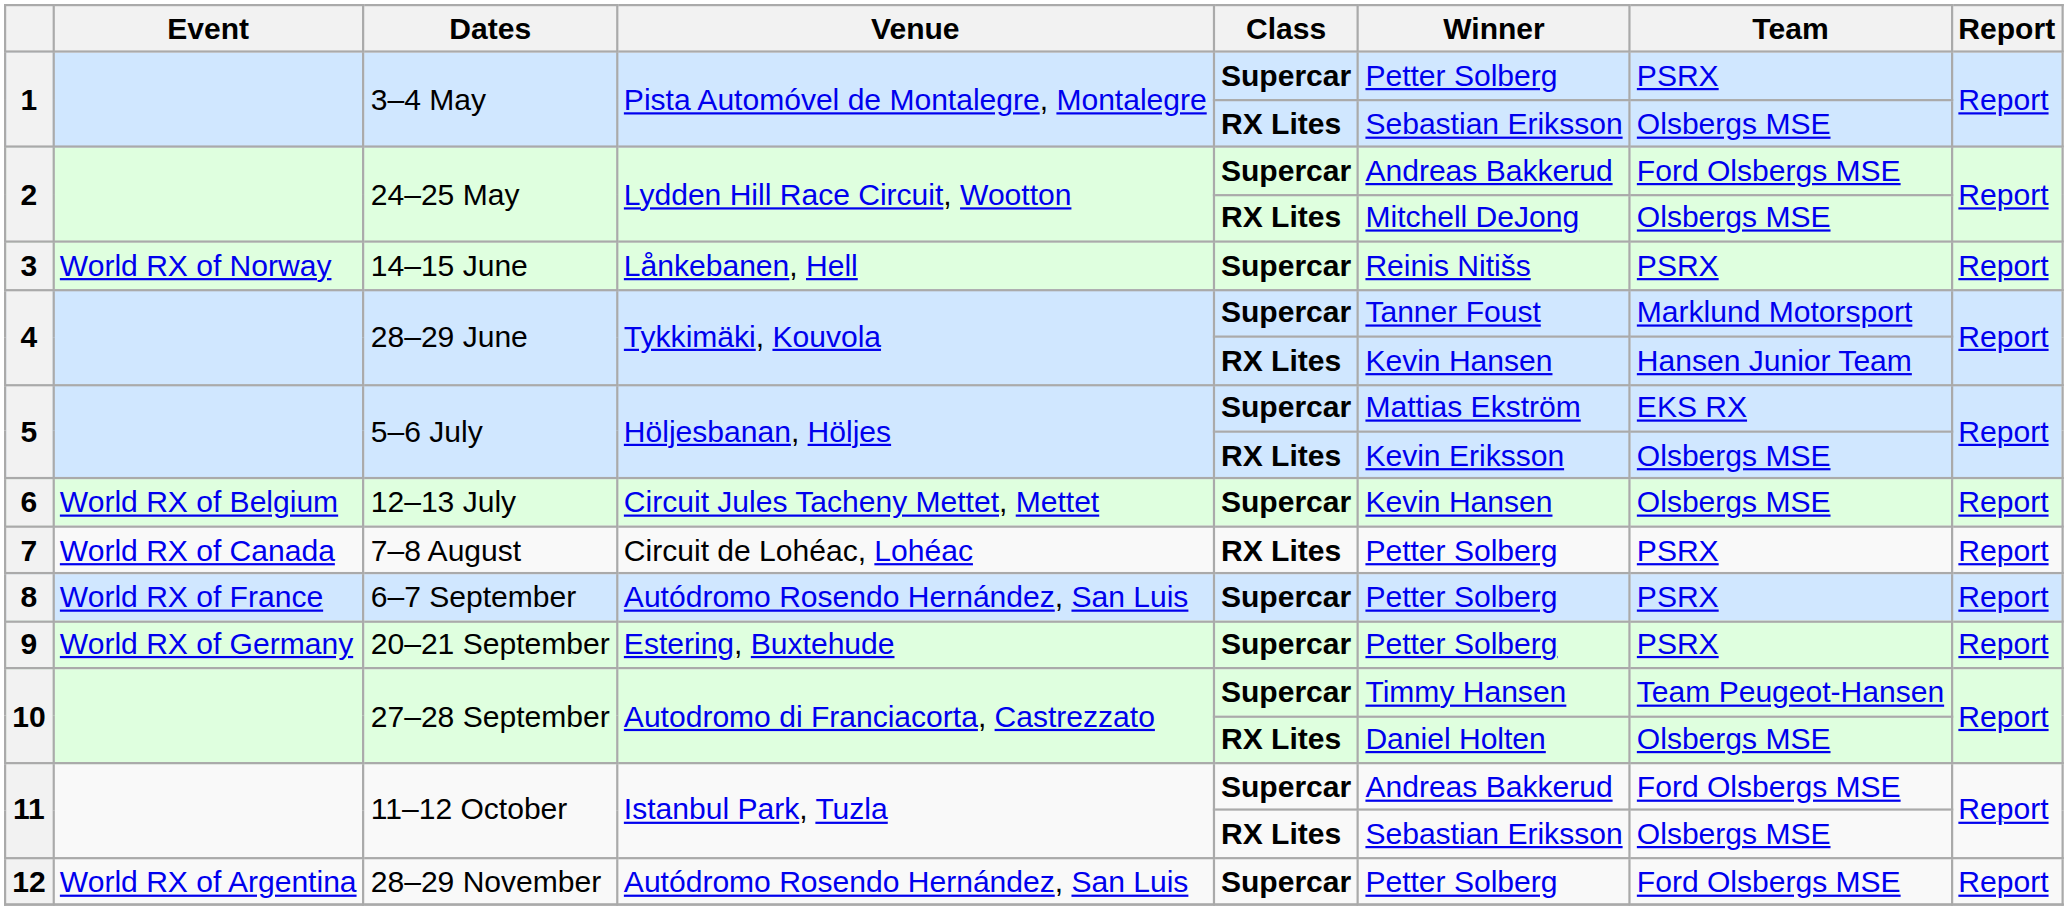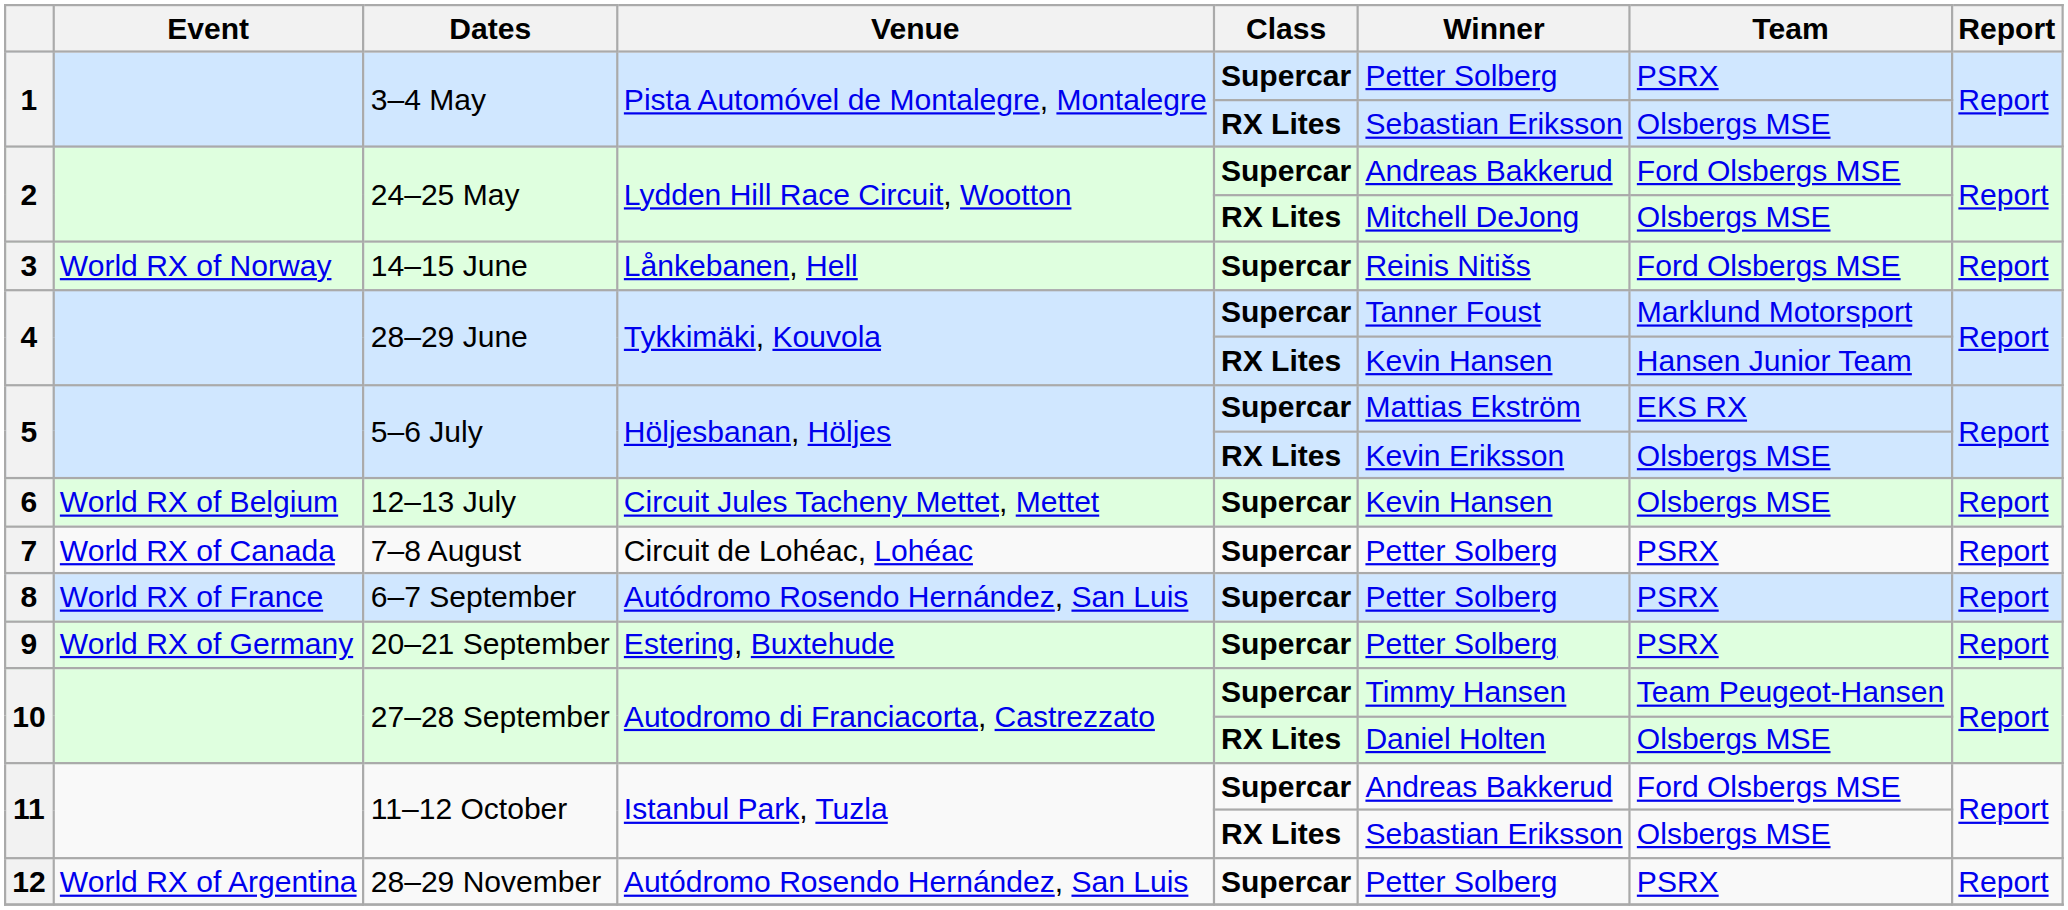 <table class="wikitable" style="font-size:85%;">
 <tr>
 <th></th>
 <th>Event</th>
 <th>Dates</th>
 <th>Venue</th>
 <th>Class</th>
 <th>Winner</th>
 <th>Team</th>
 <th>Report</th>
 </tr>
 <tr bgcolor=#D0E7FF>
 <th rowspan=2>1</th>
 <td rowspan=2 style="padding-right:24px"></td>
 <td rowspan=2>3–4 May</td>
 <td rowspan=2><a href='#'>Pista Automóvel de Montalegre</a>, <a href='#'>Montalegre</a></td>
 <td><strong><span>Supercar</span></strong></td>
 <td> <a href='#'>Petter Solberg</a></td>
 <td> <a href='#'>PSRX</a></td>
 <td rowspan=2><a href='#'>Report</a></td>
 </tr>
 <tr bgcolor=#D0E7FF>
 <td><strong><span>RX Lites</span></strong></td>
 <td> <a href='#'>Sebastian Eriksson</a></td>
 <td> <a href='#'>Olsbergs MSE</a></td>
 </tr>
 <tr bgcolor=#DFFFDF>
 <th rowspan=2>2</th>
 <td rowspan=2 style="padding-right:24px"></td>
 <td rowspan=2>24–25 May</td>
 <td rowspan=2><a href='#'>Lydden Hill Race Circuit</a>, <a href='#'>Wootton</a></td>
 <td><strong><span>Supercar</span></strong></td>
 <td> <a href='#'>Andreas Bakkerud</a></td>
 <td> <a href='#'>Ford Olsbergs MSE</a></td>
 <td rowspan=2><a href='#'>Report</a></td>
 </tr>
 <tr bgcolor=#DFFFDF>
 <td><strong><span>RX Lites</span></strong></td>
 <td> <a href='#'>Mitchell DeJong</a></td>
 <td> <a href='#'>Olsbergs MSE</a></td>
 </tr>
 <tr style="background:#DFFFDF;">
 <th>3</th>
 <td> <a href='#'>World RX of Norway</a></td>
 <td>14–15 June</td>
 <td><a href='#'>Lånkebanen</a>, <a href='#'>Hell</a></td>
 <td><strong><span>Supercar</span></strong></td>
 <td> <a href='#'>Reinis Nitišs</a></td>
-<td> <a href='#'>PSRX</a></td>
+<td> <a href='#'>Ford Olsbergs MSE</a></td>
 <td><a href='#'>Report</a></td>
 </tr>
 <tr bgcolor=#D0E7FF>
 <th rowspan=2>4</th>
 <td rowspan=2 style="padding-right:24px"></td>
 <td rowspan=2>28–29 June</td>
 <td rowspan=2><a href='#'>Tykkimäki</a>, <a href='#'>Kouvola</a></td>
 <td><strong><span>Supercar</span></strong></td>
 <td> <a href='#'>Tanner Foust</a></td>
 <td> <a href='#'>Marklund Motorsport</a></td>
 <td rowspan=2><a href='#'>Report</a></td>
 </tr>
 <tr bgcolor=#D0E7FF>
 <td><strong><span>RX Lites</span></strong></td>
 <td> <a href='#'>Kevin Hansen</a></td>
 <td> <a href='#'>Hansen Junior Team</a></td>
 </tr>
 <tr bgcolor=#D0E7FF>
 <th rowspan=2>5</th>
 <td rowspan=2 style="padding-right:24px"></td>
 <td rowspan=2>5–6 July</td>
 <td rowspan=2><a href='#'>Höljesbanan</a>, <a href='#'>Höljes</a></td>
 <td><strong><span>Supercar</span></strong></td>
 <td> <a href='#'>Mattias Ekström</a></td>
 <td> <a href='#'>EKS RX</a></td>
 <td rowspan=2><a href='#'>Report</a></td>
 </tr>
 <tr bgcolor=#D0E7FF>
 <td><strong><span>RX Lites</span></strong></td>
 <td> <a href='#'>Kevin Eriksson</a></td>
 <td> <a href='#'>Olsbergs MSE</a></td>
 </tr>
 <tr style="background:#DFFFDF;">
 <th>6</th>
 <td> <a href='#'>World RX of Belgium</a></td>
 <td>12–13 July</td>
 <td><a href='#'>Circuit Jules Tacheny Mettet</a>, <a href='#'>Mettet</a></td>
 <td><strong><span>Supercar</span></strong></td>
 <td> <a href='#'>Kevin Hansen</a></td>
 <td> <a href='#'>Olsbergs MSE</a></td>
 <td><a href='#'>Report</a></td>
 </tr>
 <tr>
 <th>7</th>
 <td> <a href='#'>World RX of Canada</a></td>
 <td>7–8 August</td>
 <td>Circuit de Lohéac, <a href='#'>Lohéac</a></td>
-<td><strong><span>RX Lites</span></strong></td>
+<td><strong><span>Supercar</span></strong></td>
 <td> <a href='#'>Petter Solberg</a></td>
 <td> <a href='#'>PSRX</a></td>
 <td><a href='#'>Report</a></td>
 </tr>
 <tr style="background:#D0E7FF;">
 <th>8</th>
 <td> <a href='#'>World RX of France</a></td>
 <td>6–7 September</td>
 <td><a href='#'>Autódromo Rosendo Hernández</a>, <a href='#'>San Luis</a></td>
 <td><strong><span>Supercar</span></strong></td>
 <td> <a href='#'>Petter Solberg</a></td>
 <td> <a href='#'>PSRX</a></td>
 <td><a href='#'>Report</a></td>
 </tr>
 <tr style="background:#DFFFDF;">
 <th>9</th>
 <td> <a href='#'>World RX of Germany</a></td>
 <td>20–21 September</td>
 <td><a href='#'>Estering</a>, <a href='#'>Buxtehude</a></td>
 <td><strong><span>Supercar</span></strong></td>
 <td> <a href='#'>Petter Solberg</a></td>
 <td> <a href='#'>PSRX</a></td>
 <td><a href='#'>Report</a></td>
 </tr>
 <tr bgcolor=#DFFFDF>
 <th rowspan=2>10</th>
 <td rowspan=2 style="padding-right:24px"></td>
 <td rowspan=2>27–28 September</td>
 <td rowspan=2><a href='#'>Autodromo di Franciacorta</a>, <a href='#'>Castrezzato</a></td>
 <td><strong><span>Supercar</span></strong></td>
 <td> <a href='#'>Timmy Hansen</a></td>
 <td> <a href='#'>Team Peugeot-Hansen</a></td>
 <td rowspan=2><a href='#'>Report</a></td>
 </tr>
 <tr bgcolor=#DFFFDF>
 <td><strong><span>RX Lites</span></strong></td>
 <td> <a href='#'>Daniel Holten</a></td>
 <td> <a href='#'>Olsbergs MSE</a></td>
 </tr>
 <tr>
 <th rowspan=2>11</th>
 <td rowspan=2 style="padding-right:24px"></td>
 <td rowspan=2>11–12 October</td>
 <td rowspan=2><a href='#'>Istanbul Park</a>, <a href='#'>Tuzla</a></td>
 <td><strong><span>Supercar</span></strong></td>
 <td> <a href='#'>Andreas Bakkerud</a></td>
 <td> <a href='#'>Ford Olsbergs MSE</a></td>
 <td rowspan=2><a href='#'>Report</a></td>
 </tr>
 <tr>
 <td><strong><span>RX Lites</span></strong></td>
 <td> <a href='#'>Sebastian Eriksson</a></td>
 <td> <a href='#'>Olsbergs MSE</a></td>
 </tr>
 <tr>
 <th>12</th>
 <td> <a href='#'>World RX of Argentina</a></td>
 <td>28–29 November</td>
 <td><a href='#'>Autódromo Rosendo Hernández</a>, <a href='#'>San Luis</a></td>
 <td><strong><span>Supercar</span></strong></td>
 <td> <a href='#'>Petter Solberg</a></td>
-<td> <a href='#'>Ford Olsbergs MSE</a></td>
+<td> <a href='#'>PSRX</a></td>
 <td><a href='#'>Report</a></td>
 </tr>
 <tr>
 </tr>
 </table>
